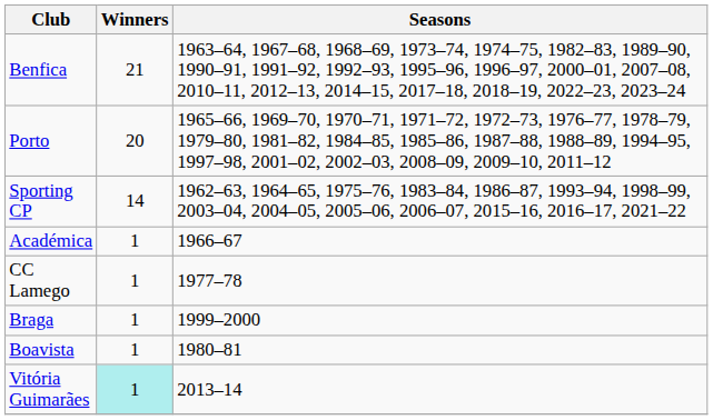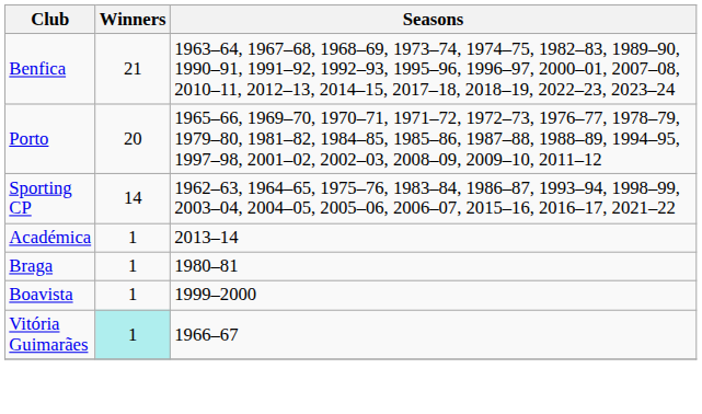 <table class="wikitable" style="text-align:left;">
 <tr>
 <th width="10%">Club</th>
 <th>Winners</th>
 <th>Seasons</th>
 </tr>
 <tr>
 <td><a href='#'>Benfica</a></td>
 <td align="center">21</td>
 <td>1963–64, 1967–68, 1968–69, 1973–74, 1974–75, 1982–83, 1989–90, 1990–91, 1991–92, 1992–93, 1995–96, 1996–97, 2000–01, 2007–08, 2010–11, 2012–13, 2014–15, 2017–18, 2018–19, 2022–23, 2023–24</td>
 </tr>
 <tr>
 <td><a href='#'>Porto</a></td>
 <td align="center">20</td>
 <td>1965–66, 1969–70, 1970–71, 1971–72, 1972–73, 1976–77, 1978–79, 1979–80, 1981–82, 1984–85, 1985–86, 1987–88, 1988–89, 1994–95, 1997–98, 2001–02, 2002–03, 2008–09, 2009–10, 2011–12</td>
 </tr>
 <tr>
 <td><a href='#'>Sporting CP</a></td>
 <td align="center">14</td>
 <td>1962–63, 1964–65, 1975–76, 1983–84, 1986–87, 1993–94, 1998–99, 2003–04, 2004–05, 2005–06, 2006–07, 2015–16, 2016–17, 2021–22</td>
 </tr>
 <tr>
 <td><a href='#'>Académica</a></td>
 <td align="center">1</td>
-<td>1966–67</td>
-</tr>
-<tr>
-<td>CC Lamego</td>
-<td align="center">1</td>
-<td>1977–78</td>
+<td>2013–14</td>
 </tr>
 <tr>
 <td><a href='#'>Braga</a></td>
 <td align="center">1</td>
-<td>1999–2000</td>
+<td>1980–81</td>
 </tr>
 <tr>
 <td><a href='#'>Boavista</a></td>
 <td align="center">1</td>
-<td>1980–81</td>
+<td>1999–2000</td>
 </tr>
 <tr>
 <td><a href='#'>Vitória Guimarães</a></td>
 <td align="center" style="background: paleturquoise;">1</td>
-<td>2013–14</td>
+<td>1966–67</td>
 </tr>
 <tr>
 </tr>
 </table>
